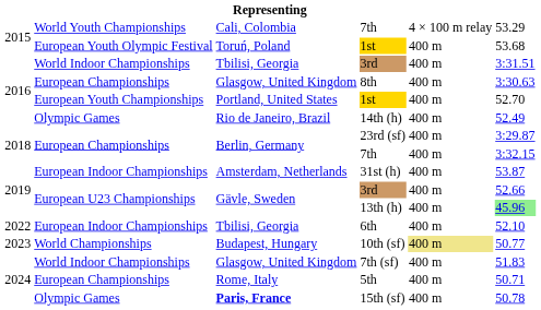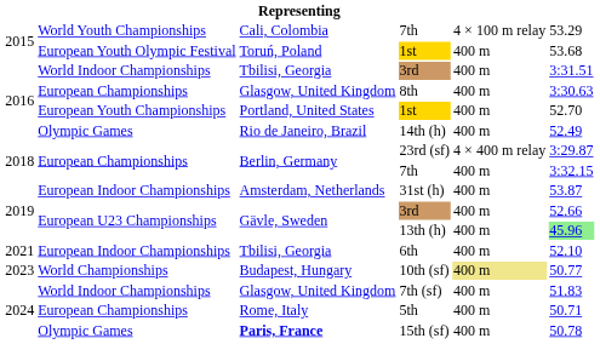 <table>
 <tr>
 <th colspan="6">Representing </th>
 </tr>
 <tr>
 <td rowspan=2>2015</td>
 <td><a href='#'>World Youth Championships</a></td>
 <td><a href='#'>Cali, Colombia</a></td>
 <td>7th</td>
 <td>4 × 100 m relay</td>
 <td>53.29</td>
 </tr>
 <tr>
 <td><a href='#'>European Youth Olympic Festival</a></td>
 <td><a href='#'>Toruń, Poland</a></td>
 <td bgcolor=gold>1st</td>
 <td>400 m</td>
 <td>53.68</td>
 </tr>
 <tr>
 <td rowspan=4>2016</td>
 <td><a href='#'>World Indoor Championships</a></td>
 <td><a href='#'>Tbilisi, Georgia</a></td>
 <td bgcolor=cc9966>3rd</td>
 <td>400 m</td>
 <td><a href='#'>3:31.51</a></td>
 </tr>
 <tr>
 <td><a href='#'>European Championships</a></td>
 <td><a href='#'>Glasgow, United Kingdom</a></td>
 <td>8th</td>
 <td>400 m</td>
 <td><a href='#'>3:30.63</a></td>
 </tr>
 <tr>
 <td><a href='#'>European Youth Championships</a></td>
 <td><a href='#'>Portland, United States</a></td>
 <td bgcolor=gold>1st</td>
 <td>400 m</td>
 <td>52.70</td>
 </tr>
 <tr>
 <td><a href='#'>Olympic Games</a></td>
 <td><a href='#'>Rio de Janeiro, Brazil</a></td>
 <td>14th (h)</td>
 <td>400 m</td>
 <td><a href='#'>52.49</a></td>
 </tr>
 <tr>
 <td rowspan=2>2018</td>
 <td rowspan=2><a href='#'>European Championships</a></td>
 <td rowspan=2><a href='#'>Berlin, Germany</a></td>
 <td>23rd (sf)</td>
-<td>400 m</td>
+<td>4 × 400 m relay</td>
 <td><a href='#'>3:29.87</a></td>
 </tr>
 <tr>
 <td>7th</td>
 <td>400 m</td>
 <td><a href='#'>3:32.15</a></td>
 </tr>
 <tr>
 <td rowspan=3>2019</td>
 <td><a href='#'>European Indoor Championships</a></td>
 <td><a href='#'>Amsterdam, Netherlands</a></td>
 <td>31st (h)</td>
 <td>400 m</td>
 <td><a href='#'>53.87</a></td>
 </tr>
 <tr>
 <td rowspan=2><a href='#'>European U23 Championships</a></td>
 <td rowspan=2><a href='#'>Gävle, Sweden</a></td>
 <td bgcolor=cc9966>3rd</td>
 <td>400 m</td>
 <td><a href='#'>52.66</a></td>
 </tr>
 <tr>
 <td>13th (h)</td>
 <td>400 m</td>
 <td style="background: lightgreen;"><a href='#'>45.96</a></td>
 </tr>
 <tr>
-<td>2022</td>
+<td>2021</td>
 <td><a href='#'>European Indoor Championships</a></td>
 <td><a href='#'>Tbilisi, Georgia</a></td>
 <td>6th</td>
 <td>400 m</td>
 <td><a href='#'>52.10</a></td>
 </tr>
 <tr>
 <td>2023</td>
 <td><a href='#'>World Championships</a></td>
 <td><a href='#'>Budapest, Hungary</a></td>
 <td>10th (sf)</td>
 <td style="background: khaki;">400 m</td>
 <td><a href='#'>50.77</a></td>
 </tr>
 <tr>
 <td rowspan=3>2024</td>
 <td><a href='#'>World Indoor Championships</a></td>
 <td><a href='#'>Glasgow, United Kingdom</a></td>
 <td>7th (sf)</td>
 <td>400 m</td>
 <td><a href='#'>51.83</a></td>
 </tr>
 <tr>
 <td><a href='#'>European Championships</a></td>
 <td><a href='#'>Rome, Italy</a></td>
 <td>5th</td>
 <td>400 m</td>
 <td><a href='#'>50.71</a></td>
 </tr>
 <tr>
 <td><a href='#'>Olympic Games</a></td>
 <td><strong><a href='#'>Paris, France</a></strong></td>
 <td>15th (sf)</td>
 <td>400 m</td>
 <td><a href='#'>50.78</a></td>
 </tr>
 </table>
